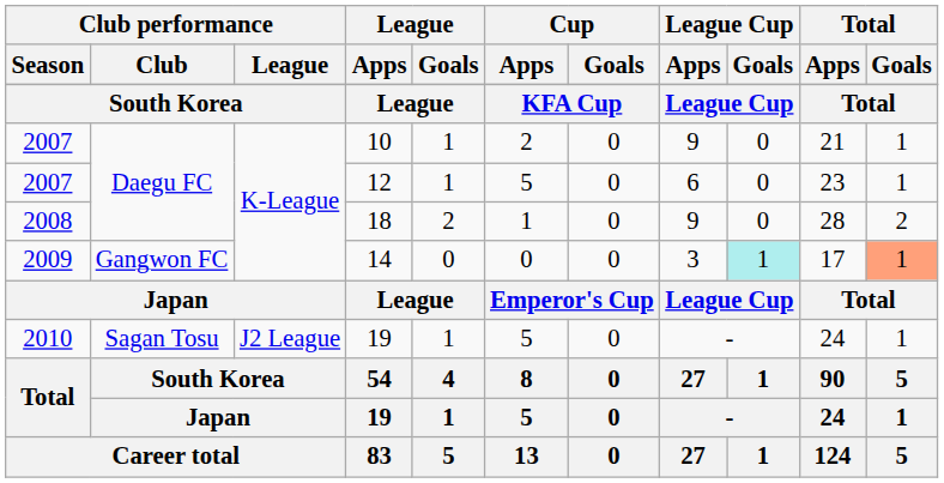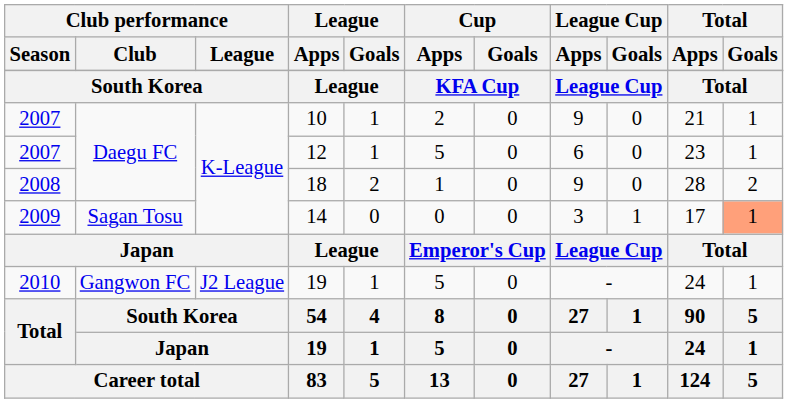 <table class="wikitable" style="text-align:center">
 <tr>
 <th colspan=3>Club performance</th>
 <th colspan=2>League</th>
 <th colspan=2>Cup</th>
 <th colspan=2>League Cup</th>
 <th colspan=2>Total</th>
 </tr>
 <tr>
 <th>Season</th>
 <th>Club</th>
 <th>League</th>
 <th>Apps</th>
 <th>Goals</th>
 <th>Apps</th>
 <th>Goals</th>
 <th>Apps</th>
 <th>Goals</th>
 <th>Apps</th>
 <th>Goals</th>
 </tr>
 <tr>
 </tr>
 <tr>
 <th colspan=3>South Korea</th>
 <th colspan=2>League</th>
 <th colspan=2><a href='#'>KFA Cup</a></th>
 <th colspan=2><a href='#'>League Cup</a></th>
 <th colspan=2>Total</th>
 </tr>
 <tr>
 <td><a href='#'>2007</a></td>
 <td rowspan=3><a href='#'>Daegu FC</a></td>
 <td rowspan=4><a href='#'>K-League</a></td>
 <td>10</td>
 <td>1</td>
 <td>2</td>
 <td>0</td>
 <td>9</td>
 <td>0</td>
 <td>21</td>
 <td>1</td>
 </tr>
 <tr>
 <td><a href='#'>2007</a></td>
 <td>12</td>
 <td>1</td>
 <td>5</td>
 <td>0</td>
 <td>6</td>
 <td>0</td>
 <td>23</td>
 <td>1</td>
 </tr>
 <tr>
 <td><a href='#'>2008</a></td>
 <td>18</td>
 <td>2</td>
 <td>1</td>
 <td>0</td>
 <td>9</td>
 <td>0</td>
 <td>28</td>
 <td>2</td>
 </tr>
 <tr>
 <td><a href='#'>2009</a></td>
-<td><a href='#'>Gangwon FC</a></td>
+<td rowspan=1><a href='#'>Sagan Tosu</a></td>
 <td>14</td>
 <td>0</td>
 <td>0</td>
 <td>0</td>
 <td>3</td>
-<td style="background: paleturquoise;">1</td>
+<td>1</td>
 <td>17</td>
 <td style="background: lightsalmon;">1</td>
 </tr>
 <tr>
 <th colspan=3>Japan</th>
 <th colspan=2>League</th>
 <th colspan=2><a href='#'>Emperor's Cup</a></th>
 <th colspan=2><a href='#'>League Cup</a></th>
 <th colspan=2>Total</th>
 </tr>
 <tr>
 <td><a href='#'>2010</a></td>
-<td rowspan=1><a href='#'>Sagan Tosu</a></td>
+<td><a href='#'>Gangwon FC</a></td>
 <td rowspan=1><a href='#'>J2 League</a></td>
 <td>19</td>
 <td>1</td>
 <td>5</td>
 <td>0</td>
 <td colspan="2">-</td>
 <td>24</td>
 <td>1</td>
 </tr>
 <tr>
 <th rowspan=2>Total</th>
 <th colspan=2>South Korea</th>
 <th>54</th>
 <th>4</th>
 <th>8</th>
 <th>0</th>
 <th>27</th>
 <th>1</th>
 <th>90</th>
 <th>5</th>
 </tr>
 <tr>
 <th colspan=2>Japan</th>
 <th>19</th>
 <th>1</th>
 <th>5</th>
 <th>0</th>
 <th colspan="2">-</th>
 <th>24</th>
 <th>1</th>
 </tr>
 <tr>
 <th colspan=3>Career total</th>
 <th>83</th>
 <th>5</th>
 <th>13</th>
 <th>0</th>
 <th>27</th>
 <th>1</th>
 <th>124</th>
 <th>5</th>
 </tr>
 </table>
